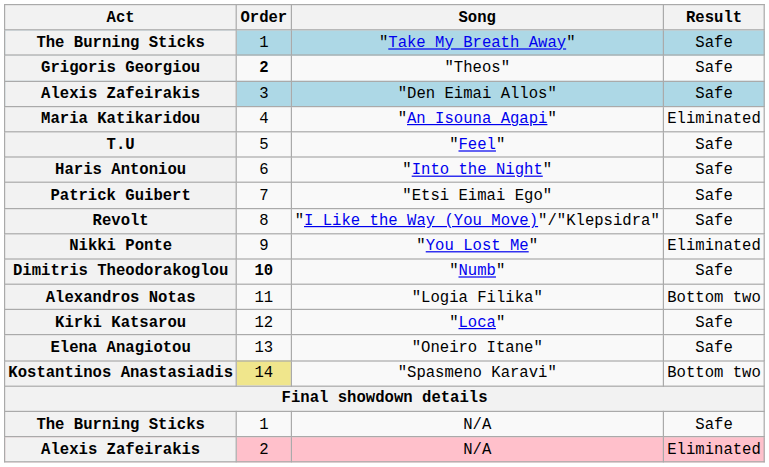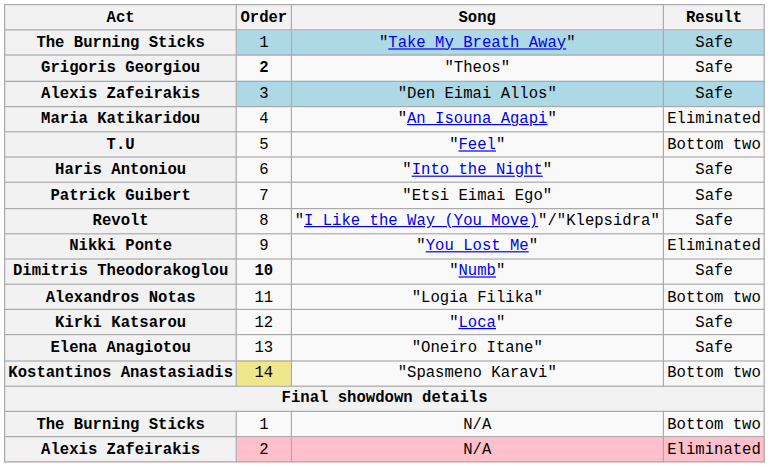 <table class="wikitable plainrowheaders" style="text-align:center;">
 <tr>
 <th scope="col">Act</th>
 <th scope="col">Order</th>
 <th scope="col">Song</th>
 <th scope="col">Result</th>
 </tr>
 <tr style="background:lightblue;">
 <th scope="row">The Burning Sticks</th>
 <td>1</td>
 <td>"<a href='#'>Take My Breath Away</a>"</td>
 <td>Safe</td>
 </tr>
 <tr>
 <th scope="row">Grigoris Georgiou</th>
 <td><strong>2</strong></td>
 <td>"Theos"</td>
 <td>Safe</td>
 </tr>
 <tr style="background:lightblue;">
 <th scope="row">Alexis Zafeirakis</th>
 <td>3</td>
 <td>"Den Eimai Allos"</td>
 <td>Safe</td>
 </tr>
 <tr>
 <th scope="row">Maria Katikaridou</th>
 <td>4</td>
 <td>"<a href='#'>An Isouna Agapi</a>"</td>
 <td>Eliminated</td>
 </tr>
 <tr>
 <th scope="row">T.U</th>
 <td>5</td>
 <td>"<a href='#'>Feel</a>"</td>
-<td>Safe</td>
+<td>Bottom two</td>
 </tr>
 <tr>
 <th scope="row">Haris Antoniou</th>
 <td>6</td>
 <td>"<a href='#'>Into the Night</a>"</td>
 <td>Safe</td>
 </tr>
 <tr>
 <th scope="row">Patrick Guibert</th>
 <td>7</td>
 <td>"Etsi Eimai Ego"</td>
 <td>Safe</td>
 </tr>
 <tr>
 <th scope="row">Revolt</th>
 <td>8</td>
 <td>"<a href='#'>I Like the Way (You Move)</a>"/"Klepsidra"</td>
 <td>Safe</td>
 </tr>
 <tr>
 <th scope="row">Nikki Ponte</th>
 <td>9</td>
 <td>"<a href='#'>You Lost Me</a>"</td>
 <td>Eliminated</td>
 </tr>
 <tr>
 <th scope="row">Dimitris Theodorakoglou</th>
 <td><strong>10</strong></td>
 <td>"<a href='#'>Numb</a>"</td>
 <td>Safe</td>
 </tr>
 <tr>
 <th scope="row">Alexandros Notas</th>
 <td>11</td>
 <td>"Logia Filika"</td>
 <td>Bottom two</td>
 </tr>
 <tr>
 <th scope="row">Kirki Katsarou</th>
 <td>12</td>
 <td>"<a href='#'>Loca</a>"</td>
 <td>Safe</td>
 </tr>
 <tr>
 <th scope="row">Elena Anagiotou</th>
 <td>13</td>
 <td>"Oneiro Itane"</td>
 <td>Safe</td>
 </tr>
 <tr>
 <th scope="row">Kostantinos Anastasiadis</th>
 <td style="background: khaki;">14</td>
 <td>"Spasmeno Karavi"</td>
 <td>Bottom two</td>
 </tr>
 <tr>
 <th scope="col" colspan="6">Final showdown details</th>
 </tr>
 <tr>
 <th scope="row">The Burning Sticks</th>
 <td>1</td>
 <td>N/A</td>
-<td>Safe</td>
+<td>Bottom two</td>
 </tr>
 <tr style="background:pink;">
 <th scope="row">Alexis Zafeirakis</th>
 <td>2</td>
 <td>N/A</td>
 <td>Eliminated</td>
 </tr>
 </table>
